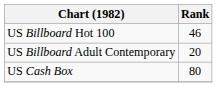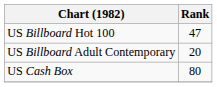 <table class="wikitable">
 <tr>
 <th>Chart (1982)</th>
 <th style="text-align:center;">Rank</th>
 </tr>
 <tr>
 <td>US <em>Billboard</em> Hot 100</td>
-<td style="text-align:center;">46</td>
+<td style="text-align:center;">47</td>
 </tr>
 <tr>
 <td>US <em>Billboard</em> Adult Contemporary</td>
 <td style="text-align:center;">20</td>
 </tr>
 <tr>
 <td>US <em>Cash Box</em> </td>
 <td style="text-align:center;">80</td>
 </tr>
 <tr>
 </tr>
 </table>
